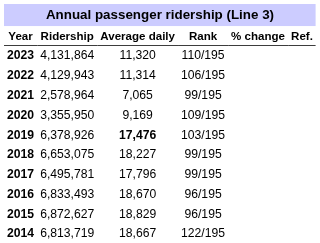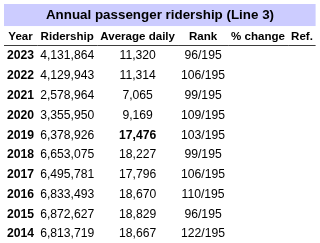 <table class="toccolours" cellpadding="4" cellspacing="0" style="text-align:right;">
 <tr>
 <th colspan="6"  style="background-color:#ccf; background-color:#ccf; font-size:110%; text-align:center;">Annual passenger ridership (Line 3)</th>
 </tr>
 <tr style="font-size:95%; text-align:center">
 <th style="border-bottom:1px solid black">Year</th>
 <th style="border-bottom:1px solid black">Ridership</th>
 <th style="border-bottom:1px solid black">Average daily</th>
 <th style="border-bottom:1px solid black">Rank</th>
 <th style="border-bottom:1px solid black">% change</th>
 <th style="border-bottom:1px solid black">Ref.</th>
 </tr>
 <tr style="text-align:center;">
 <td><strong>2023</strong></td>
 <td>4,131,864</td>
 <td>11,320</td>
-<td>110/195</td>
+<td>96/195</td>
 <td></td>
 <td></td>
 </tr>
 <tr style="text-align:center;">
 <td><strong>2022</strong></td>
 <td>4,129,943</td>
 <td>11,314</td>
 <td>106/195</td>
 <td></td>
 <td></td>
 </tr>
 <tr style="text-align:center;">
 <td><strong>2021</strong></td>
 <td>2,578,964</td>
 <td>7,065</td>
 <td>99/195</td>
 <td></td>
 <td></td>
 </tr>
 <tr style="text-align:center;">
 <td><strong>2020</strong></td>
 <td>3,355,950</td>
 <td>9,169</td>
 <td>109/195</td>
 <td></td>
 <td></td>
 </tr>
 <tr style="text-align:center;">
 <td><strong>2019</strong></td>
 <td>6,378,926</td>
 <td><strong>17,476</strong></td>
 <td>103/195</td>
 <td></td>
 <td></td>
 </tr>
 <tr style="text-align:center;">
 <td><strong>2018</strong></td>
 <td>6,653,075</td>
 <td>18,227</td>
 <td>99/195</td>
 <td></td>
 <td></td>
 </tr>
 <tr style="text-align:center;">
 <td><strong>2017</strong></td>
 <td>6,495,781</td>
 <td>17,796</td>
-<td>99/195</td>
+<td>106/195</td>
 <td></td>
 <td></td>
 </tr>
 <tr style="text-align:center;">
 <td><strong>2016</strong></td>
 <td>6,833,493</td>
 <td>18,670</td>
-<td>96/195</td>
+<td>110/195</td>
 <td></td>
 <td></td>
 </tr>
 <tr style="text-align:center;">
 <td><strong>2015</strong></td>
 <td>6,872,627</td>
 <td>18,829</td>
 <td>96/195</td>
 <td></td>
 <td></td>
 </tr>
 <tr style="text-align:center;">
 <td><strong>2014</strong></td>
 <td>6,813,719</td>
 <td>18,667</td>
 <td>122/195</td>
 <td></td>
 <td></td>
 </tr>
 </table>
